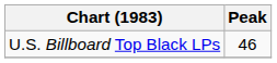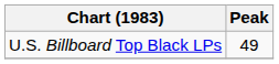 <table class="wikitable">
 <tr>
 <th>Chart (1983)</th>
 <th>Peak<br></th>
 </tr>
 <tr>
 <td>U.S. <em>Billboard</em> <a href='#'>Top Black LPs</a></td>
-<td align="center">46</td>
+<td align="center">49</td>
 </tr>
 <tr>
 </tr>
 </table>
